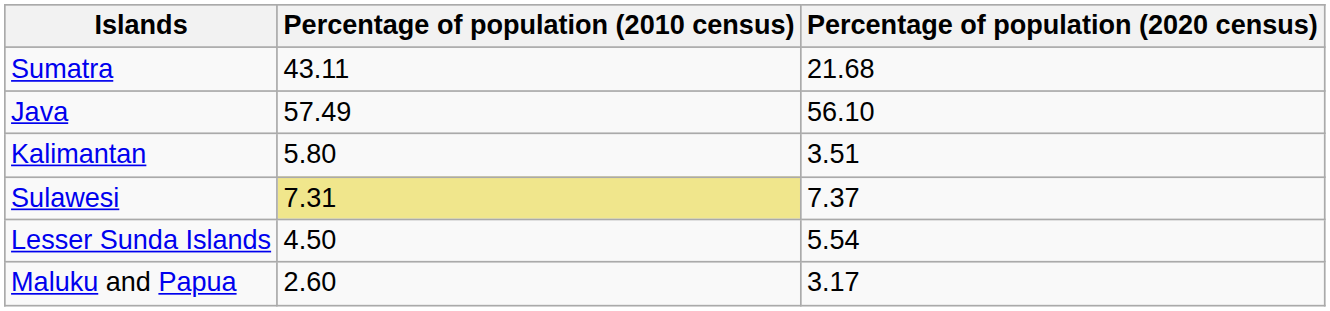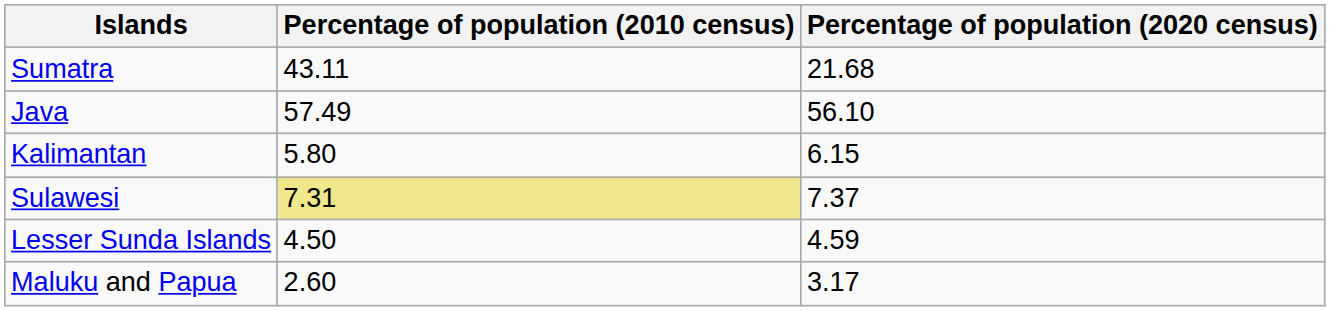 <table class="wikitable sortable">
 <tr>
 <th>Islands</th>
 <th>Percentage of population (2010 census)</th>
 <th>Percentage of population (2020 census)</th>
 </tr>
 <tr>
 <td><a href='#'>Sumatra</a></td>
 <td>43.11</td>
 <td>21.68</td>
 </tr>
 <tr>
 <td><a href='#'>Java</a></td>
 <td>57.49</td>
 <td>56.10</td>
 </tr>
 <tr>
 <td><a href='#'>Kalimantan</a></td>
 <td>5.80</td>
-<td>3.51</td>
+<td>6.15</td>
 </tr>
 <tr>
 <td><a href='#'>Sulawesi</a></td>
 <td style="background: khaki;">7.31</td>
 <td>7.37</td>
 </tr>
 <tr>
 <td><a href='#'>Lesser Sunda Islands</a></td>
 <td>4.50</td>
-<td>5.54</td>
+<td>4.59</td>
 </tr>
 <tr>
 <td><a href='#'> Maluku</a> and <a href='#'>Papua</a></td>
 <td>2.60</td>
 <td>3.17</td>
 </tr>
 </table>
